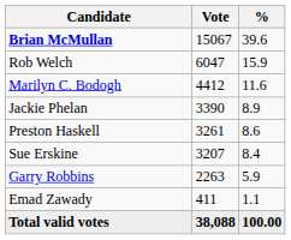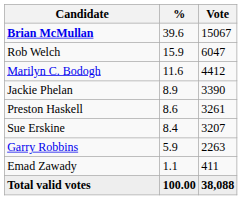 <table class="wikitable">
 <tr>
 <th bgcolor="#DDDDFF" width="200px">Candidate</th>
+<th bgcolor="#DDDDFF">%</th>
 <th bgcolor="#DDDDFF">Vote</th>
-<th bgcolor="#DDDDFF">%</th>
 </tr>
 <tr>
 <td><strong><a href='#'>Brian McMullan</a></strong></td>
+<td>39.6</td>
 <td>15067</td>
-<td>39.6</td>
 </tr>
 <tr>
 <td>Rob Welch</td>
+<td>15.9</td>
 <td>6047</td>
-<td>15.9</td>
 </tr>
 <tr>
 <td><a href='#'>Marilyn C. Bodogh</a></td>
+<td>11.6</td>
 <td>4412</td>
-<td>11.6</td>
 </tr>
 <tr>
 <td>Jackie Phelan</td>
+<td>8.9</td>
 <td>3390</td>
-<td>8.9</td>
 </tr>
 <tr>
 <td>Preston Haskell</td>
+<td>8.6</td>
 <td>3261</td>
-<td>8.6</td>
 </tr>
 <tr>
 <td>Sue Erskine</td>
+<td>8.4</td>
 <td>3207</td>
-<td>8.4</td>
 </tr>
 <tr>
 <td><a href='#'>Garry Robbins</a></td>
+<td>5.9</td>
 <td>2263</td>
-<td>5.9</td>
 </tr>
 <tr>
 <td>Emad Zawady</td>
+<td>1.1</td>
 <td>411</td>
-<td>1.1</td>
 </tr>
 <tr bgcolor="#EEEEEE">
 <td><strong>Total valid votes</strong></td>
+<td><strong>100.00</strong></td>
 <td><strong>38,088</strong></td>
-<td><strong>100.00</strong></td>
 </tr>
 </table>
